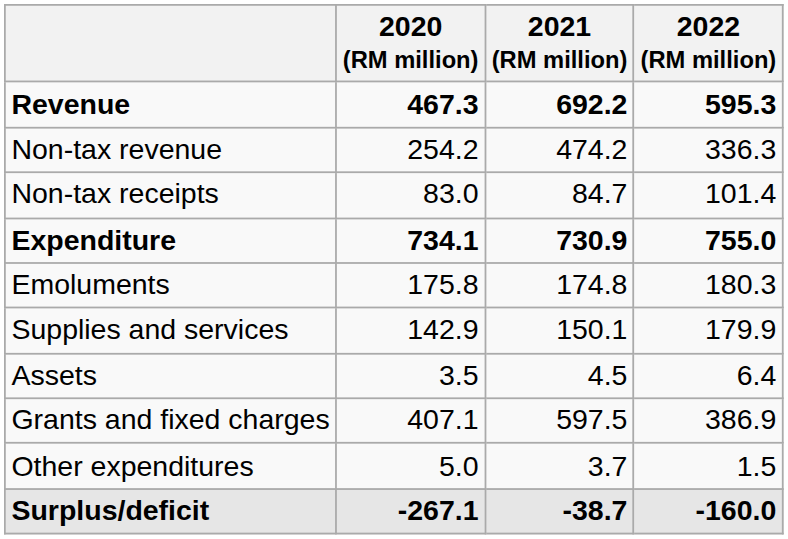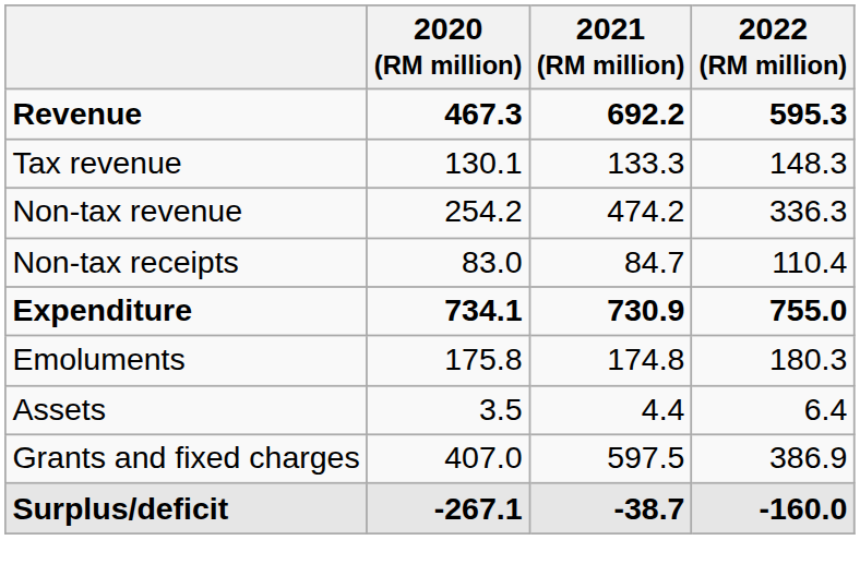 <table class="wikitable mw-collapsible">
 <tr>
 <th></th>
 <th>2020<br><small>(RM million)</small></th>
 <th>2021<br><small>(RM million)</small></th>
 <th>2022<br><small>(RM million)</small></th>
 </tr>
 <tr>
 <td><strong>Revenue</strong></td>
 <td align="right"><strong>467.3</strong></td>
 <td align="right"><strong>692.2</strong></td>
 <td align="right"><strong>595.3</strong></td>
 </tr>
 <tr>
+<td>Tax revenue</td>
+<td align="right">130.1</td>
+<td align="right">133.3</td>
+<td align="right">148.3</td>
+</tr>
+<tr>
 <td>Non-tax revenue</td>
 <td align="right">254.2</td>
 <td align="right">474.2</td>
 <td align="right">336.3</td>
 </tr>
 <tr>
 <td>Non-tax receipts</td>
 <td align="right">83.0</td>
 <td align="right">84.7</td>
-<td align="right">101.4</td>
+<td align="right">110.4</td>
 </tr>
 <tr>
 <td><strong>Expenditure</strong></td>
 <td align="right"><strong>734.1</strong></td>
 <td align="right"><strong>730.9</strong></td>
 <td align="right"><strong>755.0</strong></td>
 </tr>
 <tr>
 <td>Emoluments</td>
 <td align="right">175.8</td>
 <td align="right">174.8</td>
 <td align="right">180.3</td>
 </tr>
 <tr>
-<td>Supplies and services</td>
-<td align="right">142.9</td>
-<td align="right">150.1</td>
-<td align="right">179.9</td>
-</tr>
-<tr>
 <td>Assets</td>
 <td align="right">3.5</td>
-<td align="right">4.5</td>
+<td align="right">4.4</td>
 <td align="right">6.4</td>
 </tr>
 <tr>
 <td>Grants and fixed charges</td>
-<td align="right">407.1</td>
+<td align="right">407.0</td>
 <td align="right">597.5</td>
 <td align="right">386.9</td>
-</tr>
-<tr>
-<td>Other expenditures</td>
-<td align="right">5.0</td>
-<td align="right">3.7</td>
-<td align="right">1.5</td>
 </tr>
 <tr style="background:#e6e6e6">
 <td><strong>Surplus/deficit</strong></td>
 <td align="right"><strong>-267.1</strong></td>
 <td align="right"><strong>-38.7</strong></td>
 <td align="right"><strong>-160.0</strong></td>
 </tr>
 </table>
